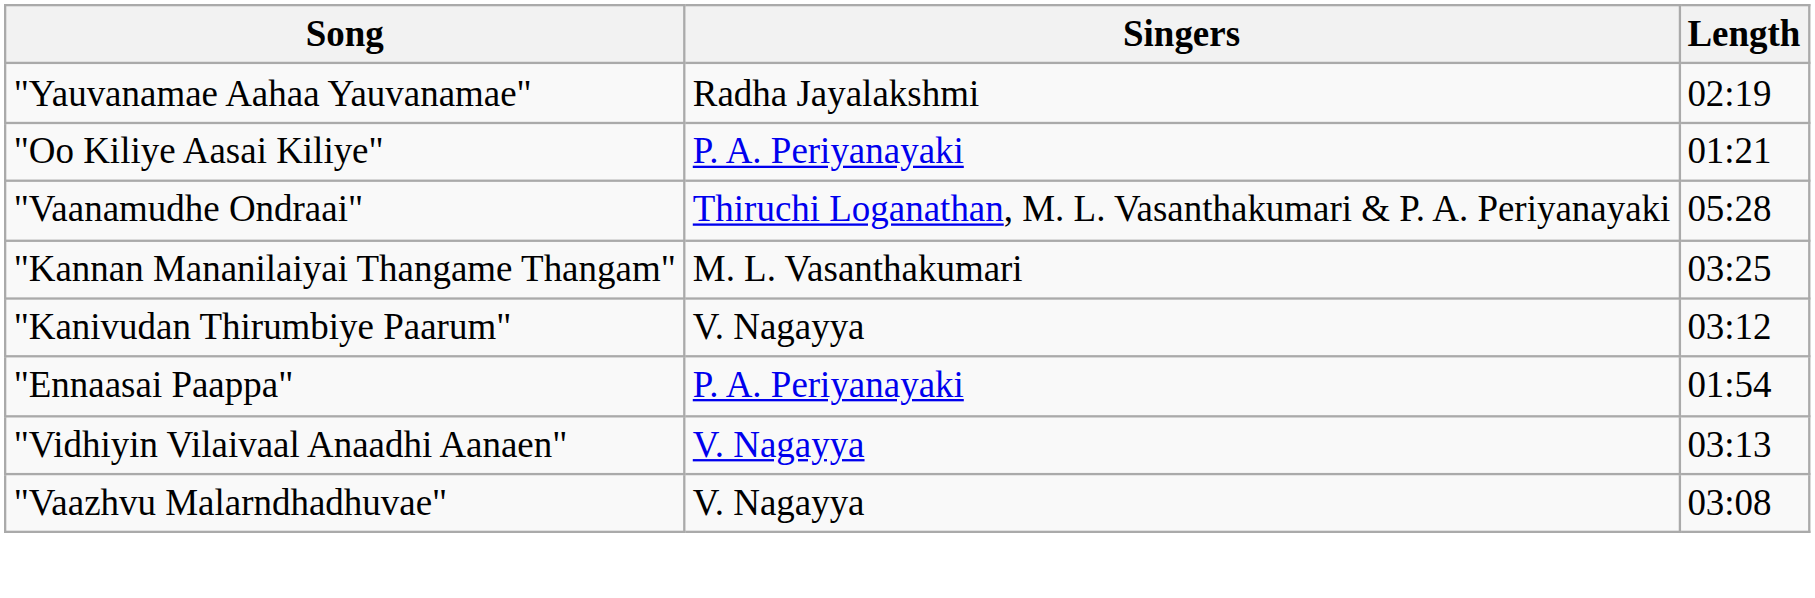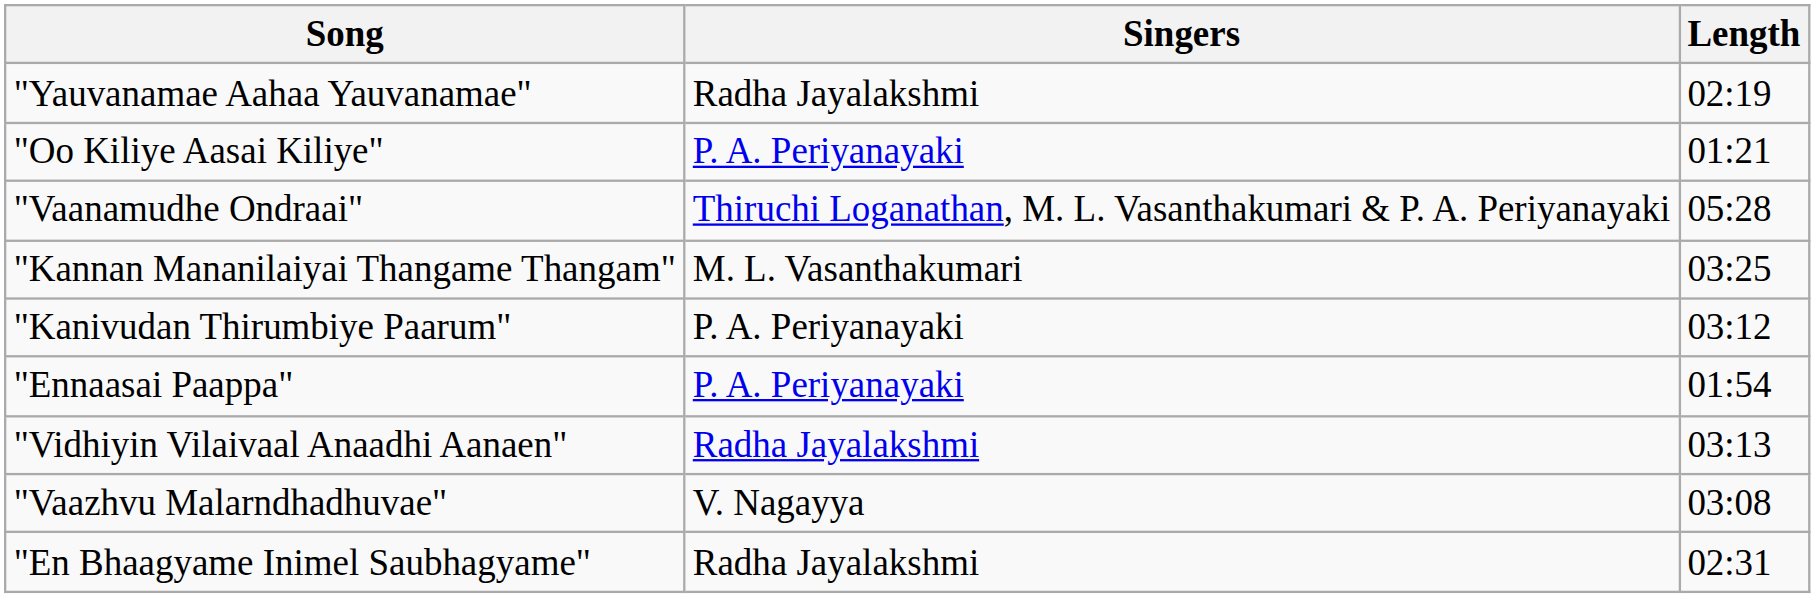 <table class="wikitable">
 <tr>
 <th>Song</th>
 <th>Singers</th>
 <th>Length</th>
 </tr>
 <tr>
 <td>"Yauvanamae Aahaa Yauvanamae"</td>
 <td>Radha Jayalakshmi</td>
 <td>02:19</td>
 </tr>
 <tr>
 <td>"Oo Kiliye Aasai Kiliye"</td>
 <td><a href='#'>P. A. Periyanayaki</a></td>
 <td>01:21</td>
 </tr>
 <tr>
 <td>"Vaanamudhe Ondraai"</td>
 <td><a href='#'>Thiruchi Loganathan</a>, M. L. Vasanthakumari & P. A. Periyanayaki</td>
 <td>05:28</td>
 </tr>
 <tr>
 <td>"Kannan Mananilaiyai Thangame Thangam"</td>
 <td>M. L. Vasanthakumari</td>
 <td>03:25</td>
 </tr>
 <tr>
 <td>"Kanivudan Thirumbiye Paarum"</td>
-<td>V. Nagayya</td>
+<td>P. A. Periyanayaki</td>
 <td>03:12</td>
 </tr>
 <tr>
 <td>"Ennaasai Paappa"</td>
 <td><a href='#'>P. A. Periyanayaki</a></td>
 <td>01:54</td>
 </tr>
 <tr>
 <td>"Vidhiyin Vilaivaal Anaadhi Aanaen"</td>
-<td><a href='#'>V. Nagayya</a></td>
+<td><a href='#'>Radha Jayalakshmi</a></td>
 <td>03:13</td>
 </tr>
 <tr>
 <td>"Vaazhvu Malarndhadhuvae"</td>
 <td>V. Nagayya</td>
 <td>03:08</td>
 </tr>
+<tr>
+<td>"En Bhaagyame Inimel Saubhagyame"</td>
+<td>Radha Jayalakshmi</td>
+<td>02:31</td>
+</tr>
 </table>
